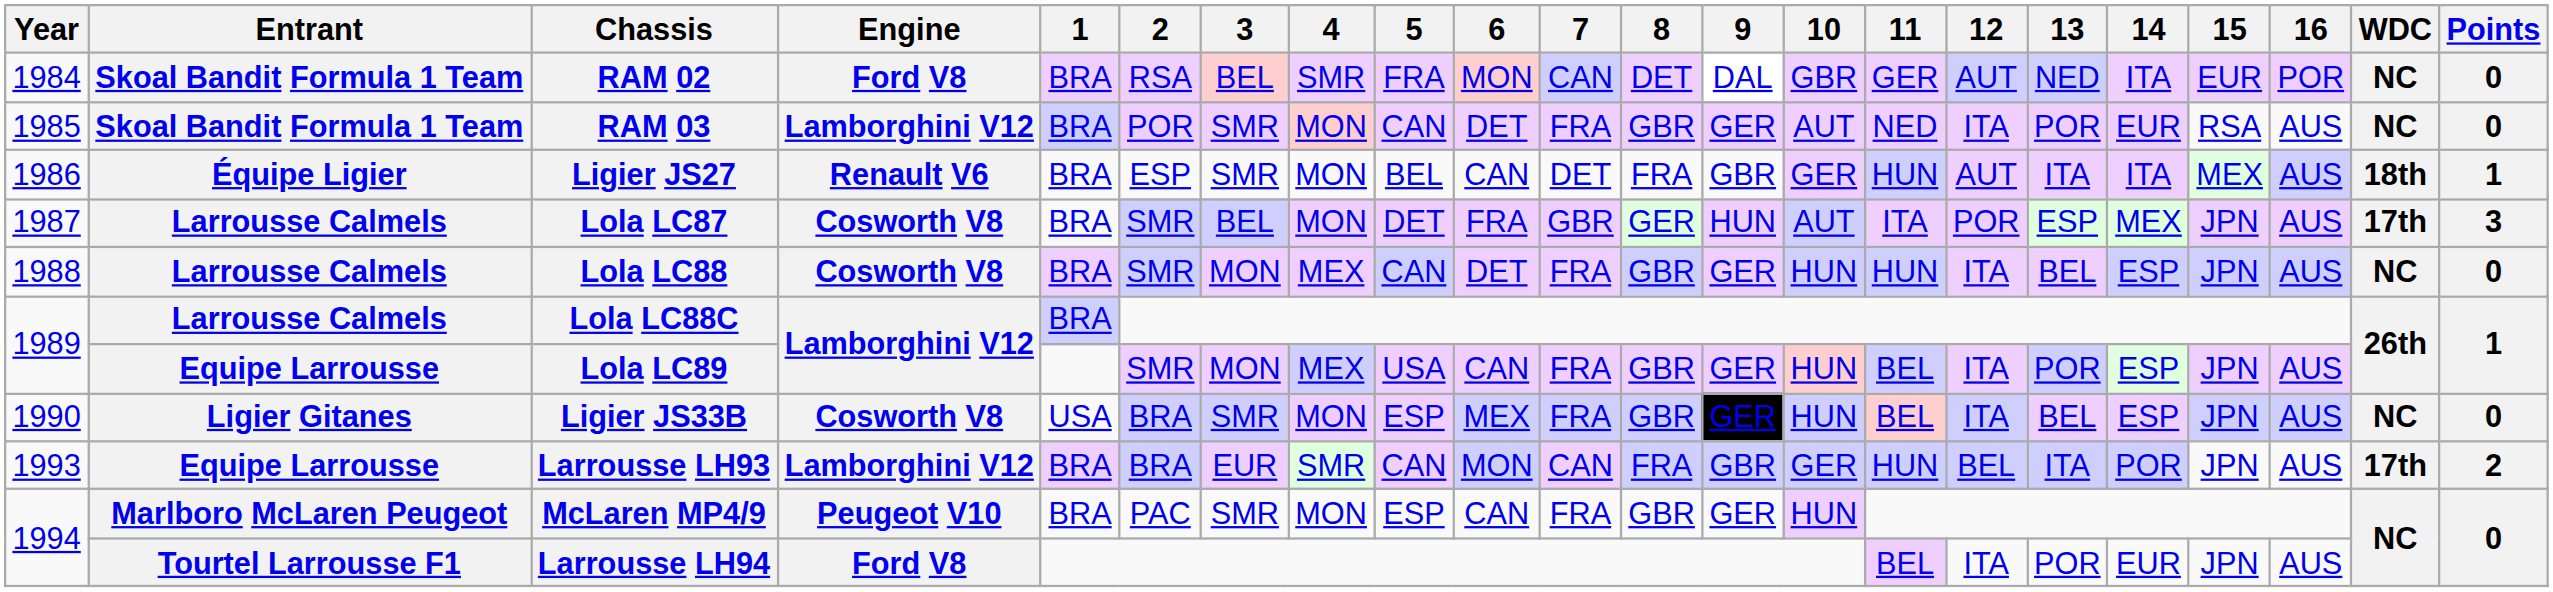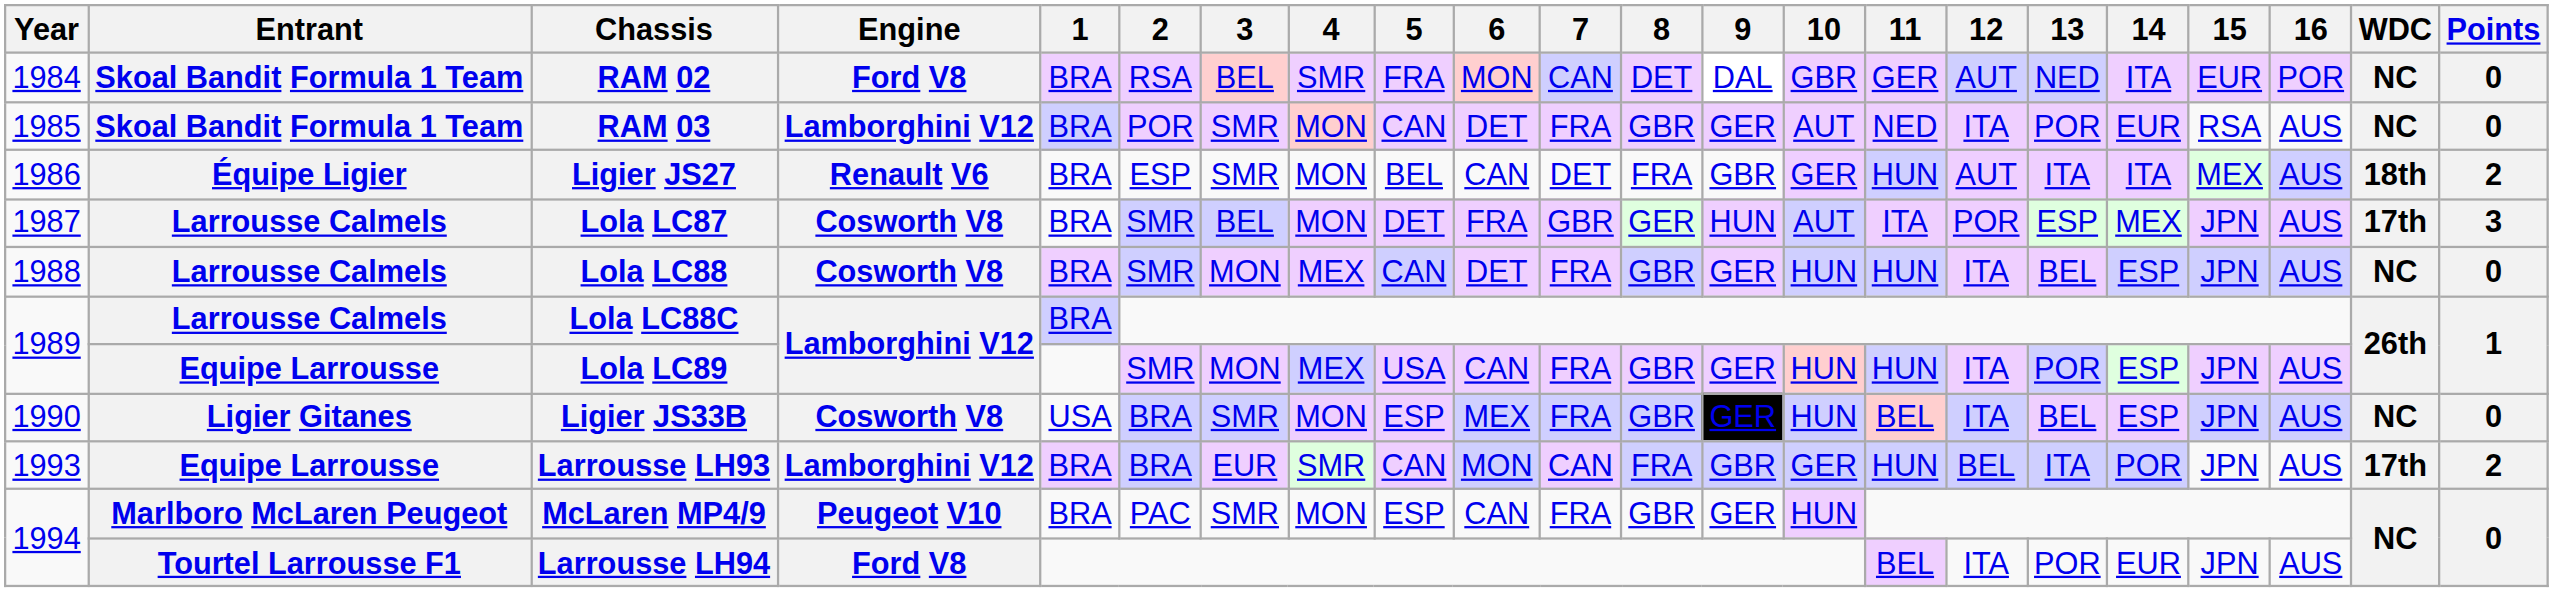 <table class="wikitable" style="text-align:center; font-size:85%">
 <tr>
 <th>Year</th>
 <th>Entrant</th>
 <th>Chassis</th>
 <th>Engine</th>
 <th>1</th>
 <th>2</th>
 <th>3</th>
 <th>4</th>
 <th>5</th>
 <th>6</th>
 <th>7</th>
 <th>8</th>
 <th>9</th>
 <th>10</th>
 <th>11</th>
 <th>12</th>
 <th>13</th>
 <th>14</th>
 <th>15</th>
 <th>16</th>
 <th>WDC</th>
 <th><a href='#'>Points</a></th>
 </tr>
 <tr>
 <td><a href='#'>1984</a></td>
 <th nowrap><a href='#'>Skoal Bandit</a> <a href='#'>Formula 1 Team</a></th>
 <th nowrap><a href='#'>RAM</a> <a href='#'>02</a></th>
 <th nowrap><a href='#'>Ford</a> <a href='#'>V8</a></th>
 <td style="background:#EFCFFF;"><a href='#'>BRA</a><br></td>
 <td style="background:#EFCFFF;"><a href='#'>RSA</a><br></td>
 <td style="background:#FFCFCF;"><a href='#'>BEL</a><br></td>
 <td style="background:#EFCFFF;"><a href='#'>SMR</a><br></td>
 <td style="background:#EFCFFF;"><a href='#'>FRA</a><br></td>
 <td style="background:#FFCFCF;"><a href='#'>MON</a><br></td>
 <td style="background:#CFCFFF;"><a href='#'>CAN</a><br></td>
 <td style="background:#EFCFFF;"><a href='#'>DET</a><br></td>
 <td style="background:#FFFFFF;"><a href='#'>DAL</a><br></td>
 <td style="background:#EFCFFF;"><a href='#'>GBR</a><br></td>
 <td style="background:#EFCFFF;"><a href='#'>GER</a><br></td>
 <td style="background:#CFCFFF;"><a href='#'>AUT</a><br></td>
 <td style="background:#CFCFFF;"><a href='#'>NED</a><br></td>
 <td style="background:#EFCFFF;"><a href='#'>ITA</a><br></td>
 <td style="background:#EFCFFF;"><a href='#'>EUR</a><br></td>
 <td style="background:#EFCFFF;"><a href='#'>POR</a><br></td>
 <th>NC</th>
 <th>0</th>
 </tr>
 <tr>
 <td><a href='#'>1985</a></td>
 <th nowrap><a href='#'>Skoal Bandit</a> <a href='#'>Formula 1 Team</a></th>
 <th nowrap><a href='#'>RAM</a> <a href='#'>03</a></th>
 <th nowrap><a href='#'>Lamborghini</a> <a href='#'>V12</a></th>
 <td style="background:#CFCFFF;"><a href='#'>BRA</a><br></td>
 <td style="background:#EFCFFF;"><a href='#'>POR</a><br></td>
 <td style="background:#EFCFFF;"><a href='#'>SMR</a><br></td>
 <td style="background:#FFCFCF;"><a href='#'>MON</a><br></td>
 <td style="background:#EFCFFF;"><a href='#'>CAN</a><br></td>
 <td style="background:#EFCFFF;"><a href='#'>DET</a><br></td>
 <td style="background:#EFCFFF;"><a href='#'>FRA</a><br></td>
 <td style="background:#EFCFFF;"><a href='#'>GBR</a><br></td>
 <td style="background:#EFCFFF;"><a href='#'>GER</a><br></td>
 <td style="background:#EFCFFF;"><a href='#'>AUT</a><br></td>
 <td style="background:#EFCFFF;"><a href='#'>NED</a><br></td>
 <td style="background:#EFCFFF;"><a href='#'>ITA</a><br></td>
 <td style="background:#EFCFFF;"><a href='#'>POR</a><br></td>
 <td style="background:#EFCFFF;"><a href='#'>EUR</a><br></td>
 <td><a href='#'>RSA</a></td>
 <td><a href='#'>AUS</a></td>
 <th>NC</th>
 <th>0</th>
 </tr>
 <tr>
 <td><a href='#'>1986</a></td>
 <th nowrap><a href='#'>Équipe Ligier</a></th>
 <th nowrap><a href='#'>Ligier</a> <a href='#'>JS27</a></th>
 <th nowrap><a href='#'>Renault</a> <a href='#'>V6</a></th>
 <td><a href='#'>BRA</a></td>
 <td><a href='#'>ESP</a></td>
 <td><a href='#'>SMR</a></td>
 <td><a href='#'>MON</a></td>
 <td><a href='#'>BEL</a></td>
 <td><a href='#'>CAN</a></td>
 <td><a href='#'>DET</a></td>
 <td><a href='#'>FRA</a></td>
 <td><a href='#'>GBR</a></td>
 <td style="background:#EFCFFF;"><a href='#'>GER</a><br></td>
 <td style="background:#CFCFFF;"><a href='#'>HUN</a><br></td>
 <td style="background:#EFCFFF;"><a href='#'>AUT</a><br></td>
 <td style="background:#EFCFFF;"><a href='#'>ITA</a><br></td>
 <td style="background:#EFCFFF;"><a href='#'>ITA</a><br></td>
 <td style="background:#DFFFDF;"><a href='#'>MEX</a><br></td>
 <td style="background:#CFCFFF;"><a href='#'>AUS</a><br></td>
 <th>18th</th>
-<th>1</th>
+<th>2</th>
 </tr>
 <tr>
 <td><a href='#'>1987</a></td>
 <th nowrap><a href='#'>Larrousse Calmels</a></th>
 <th nowrap><a href='#'>Lola</a> <a href='#'>LC87</a></th>
 <th nowrap><a href='#'>Cosworth</a> <a href='#'>V8</a></th>
 <td><a href='#'>BRA</a></td>
 <td style="background:#CFCFFF;"><a href='#'>SMR</a><br></td>
 <td style="background:#CFCFFF;"><a href='#'>BEL</a><br></td>
 <td style="background:#EFCFFF;"><a href='#'>MON</a><br></td>
 <td style="background:#EFCFFF;"><a href='#'>DET</a><br></td>
 <td style="background:#EFCFFF;"><a href='#'>FRA</a><br></td>
 <td style="background:#EFCFFF;"><a href='#'>GBR</a><br></td>
 <td style="background:#DFFFDF;"><a href='#'>GER</a><br></td>
 <td style="background:#EFCFFF;"><a href='#'>HUN</a><br></td>
 <td style="background:#CFCFFF;"><a href='#'>AUT</a><br></td>
 <td style="background:#EFCFFF;"><a href='#'>ITA</a><br></td>
 <td style="background:#EFCFFF;"><a href='#'>POR</a><br></td>
 <td style="background:#DFFFDF;"><a href='#'>ESP</a><br></td>
 <td style="background:#DFFFDF;"><a href='#'>MEX</a><br></td>
 <td style="background:#EFCFFF;"><a href='#'>JPN</a><br></td>
 <td style="background:#EFCFFF;"><a href='#'>AUS</a><br></td>
 <th>17th</th>
 <th>3</th>
 </tr>
 <tr>
 <td><a href='#'>1988</a></td>
 <th nowrap><a href='#'>Larrousse Calmels</a></th>
 <th nowrap><a href='#'>Lola</a> <a href='#'>LC88</a></th>
 <th nowrap><a href='#'>Cosworth</a> <a href='#'>V8</a></th>
 <td style="background:#EFCFFF;"><a href='#'>BRA</a><br></td>
 <td style="background:#CFCFFF;"><a href='#'>SMR</a><br></td>
 <td style="background:#EFCFFF;"><a href='#'>MON</a><br></td>
 <td style="background:#EFCFFF;"><a href='#'>MEX</a><br></td>
 <td style="background:#CFCFFF;"><a href='#'>CAN</a><br></td>
 <td style="background:#EFCFFF;"><a href='#'>DET</a><br></td>
 <td style="background:#EFCFFF;"><a href='#'>FRA</a><br></td>
 <td style="background:#CFCFFF;"><a href='#'>GBR</a><br></td>
 <td style="background:#EFCFFF;"><a href='#'>GER</a><br></td>
 <td style="background:#CFCFFF;"><a href='#'>HUN</a><br></td>
 <td style="background:#CFCFFF;"><a href='#'>HUN</a><br></td>
 <td style="background:#EFCFFF;"><a href='#'>ITA</a><br></td>
 <td style="background:#EFCFFF;"><a href='#'>BEL</a><br></td>
 <td style="background:#CFCFFF;"><a href='#'>ESP</a><br></td>
 <td style="background:#CFCFFF;"><a href='#'>JPN</a><br></td>
 <td style="background:#CFCFFF;"><a href='#'>AUS</a><br></td>
 <th>NC</th>
 <th>0</th>
 </tr>
 <tr>
 <td rowspan=2><a href='#'>1989</a></td>
 <th nowrap><a href='#'>Larrousse Calmels</a></th>
 <th nowrap><a href='#'>Lola</a> <a href='#'>LC88C</a></th>
 <th rowspan=2 nowrap><a href='#'>Lamborghini</a> <a href='#'>V12</a></th>
 <td style="background:#CFCFFF;"><a href='#'>BRA</a><br></td>
 <td colspan=15></td>
 <th rowspan=2>26th</th>
 <th rowspan=2>1</th>
 </tr>
 <tr>
 <th nowrap><a href='#'>Equipe Larrousse</a></th>
 <th nowrap><a href='#'>Lola</a> <a href='#'>LC89</a></th>
 <td></td>
 <td style="background:#EFCFFF;"><a href='#'>SMR</a><br></td>
 <td style="background:#EFCFFF;"><a href='#'>MON</a><br></td>
 <td style="background:#CFCFFF;"><a href='#'>MEX</a><br></td>
 <td style="background:#EFCFFF;"><a href='#'>USA</a><br></td>
 <td style="background:#EFCFFF;"><a href='#'>CAN</a><br></td>
 <td style="background:#EFCFFF;"><a href='#'>FRA</a><br></td>
 <td style="background:#EFCFFF;"><a href='#'>GBR</a><br></td>
 <td style="background:#EFCFFF;"><a href='#'>GER</a><br></td>
 <td style="background:#FFCFCF;"><a href='#'>HUN</a><br></td>
-<td style="background:#CFCFFF;"><a href='#'>BEL</a><br></td>
+<td style="background:#CFCFFF;"><a href='#'>HUN</a><br></td>
 <td style="background:#EFCFFF;"><a href='#'>ITA</a><br></td>
 <td style="background:#CFCFFF;"><a href='#'>POR</a><br></td>
 <td style="background:#DFFFDF;"><a href='#'>ESP</a><br></td>
 <td style="background:#EFCFFF;"><a href='#'>JPN</a><br></td>
 <td style="background:#EFCFFF;"><a href='#'>AUS</a><br></td>
 </tr>
 <tr>
 <td><a href='#'>1990</a></td>
 <th nowrap><a href='#'>Ligier</a> <a href='#'>Gitanes</a></th>
 <th nowrap><a href='#'>Ligier</a> <a href='#'>JS33B</a></th>
 <th nowrap><a href='#'>Cosworth</a> <a href='#'>V8</a></th>
 <td><a href='#'>USA</a><br></td>
 <td style="background:#CFCFFF;"><a href='#'>BRA</a><br></td>
 <td style="background:#CFCFFF;"><a href='#'>SMR</a><br></td>
 <td style="background:#EFCFFF;"><a href='#'>MON</a><br></td>
 <td style="background:#EFCFFF;"><a href='#'>ESP</a><br></td>
 <td style="background:#CFCFFF;"><a href='#'>MEX</a><br></td>
 <td style="background:#CFCFFF;"><a href='#'>FRA</a><br></td>
 <td style="background:#CFCFFF;"><a href='#'>GBR</a><br></td>
 <td style="background:#000000; color:#ffffff"><a href='#'><span>GER</span></a><br></td>
 <td style="background:#CFCFFF;"><a href='#'>HUN</a><br></td>
 <td style="background:#FFCFCF;"><a href='#'>BEL</a><br></td>
 <td style="background:#CFCFFF;"><a href='#'>ITA</a><br></td>
 <td style="background:#EFCFFF;"><a href='#'>BEL</a><br></td>
 <td style="background:#EFCFFF;"><a href='#'>ESP</a><br></td>
 <td style="background:#CFCFFF;"><a href='#'>JPN</a><br></td>
 <td style="background:#CFCFFF;"><a href='#'>AUS</a><br></td>
 <th>NC</th>
 <th>0</th>
 </tr>
 <tr>
 <td><a href='#'>1993</a></td>
 <th nowrap><a href='#'>Equipe Larrousse</a></th>
 <th nowrap><a href='#'>Larrousse</a> <a href='#'>LH93</a></th>
 <th nowrap><a href='#'>Lamborghini</a> <a href='#'>V12</a></th>
 <td style="background:#EFCFFF;"><a href='#'>BRA</a><br></td>
 <td style="background:#CFCFFF;"><a href='#'>BRA</a><br></td>
 <td style="background:#EFCFFF;"><a href='#'>EUR</a><br></td>
 <td style="background:#DFFFDF;"><a href='#'>SMR</a><br></td>
 <td style="background:#EFCFFF;"><a href='#'>CAN</a><br></td>
 <td style="background:#CFCFFF;"><a href='#'>MON</a><br></td>
 <td style="background:#EFCFFF;"><a href='#'>CAN</a><br></td>
 <td style="background:#CFCFFF;"><a href='#'>FRA</a><br></td>
 <td style="background:#CFCFFF;"><a href='#'>GBR</a><br></td>
 <td style="background:#CFCFFF;"><a href='#'>GER</a><br></td>
 <td style="background:#CFCFFF;"><a href='#'>HUN</a><br></td>
 <td style="background:#CFCFFF;"><a href='#'>BEL</a><br></td>
 <td style="background:#CFCFFF;"><a href='#'>ITA</a><br></td>
 <td style="background:#CFCFFF;"><a href='#'>POR</a><br></td>
 <td><a href='#'>JPN</a></td>
 <td><a href='#'>AUS</a></td>
 <th>17th</th>
 <th>2</th>
 </tr>
 <tr>
 <td rowspan=2><a href='#'>1994</a></td>
 <th nowrap><a href='#'>Marlboro</a> <a href='#'>McLaren Peugeot</a></th>
 <th nowrap><a href='#'>McLaren</a> <a href='#'>MP4/9</a></th>
 <th nowrap><a href='#'>Peugeot</a> <a href='#'>V10</a></th>
 <td><a href='#'>BRA</a></td>
 <td><a href='#'>PAC</a></td>
 <td><a href='#'>SMR</a></td>
 <td><a href='#'>MON</a></td>
 <td><a href='#'>ESP</a></td>
 <td><a href='#'>CAN</a></td>
 <td><a href='#'>FRA</a></td>
 <td><a href='#'>GBR</a></td>
 <td><a href='#'>GER</a></td>
 <td style="background:#EFCFFF;"><a href='#'>HUN</a><br></td>
 <td colspan=6></td>
 <th rowspan=2>NC</th>
 <th rowspan=2>0</th>
 </tr>
 <tr>
 <th nowrap><a href='#'>Tourtel Larrousse F1</a></th>
 <th nowrap><a href='#'>Larrousse</a> <a href='#'>LH94</a></th>
 <th nowrap><a href='#'>Ford</a> <a href='#'>V8</a></th>
 <td colspan=10></td>
 <td style="background:#EFCFFF;"><a href='#'>BEL</a><br></td>
 <td><a href='#'>ITA</a></td>
 <td><a href='#'>POR</a></td>
 <td><a href='#'>EUR</a></td>
 <td><a href='#'>JPN</a></td>
 <td><a href='#'>AUS</a></td>
 </tr>
 </table>
